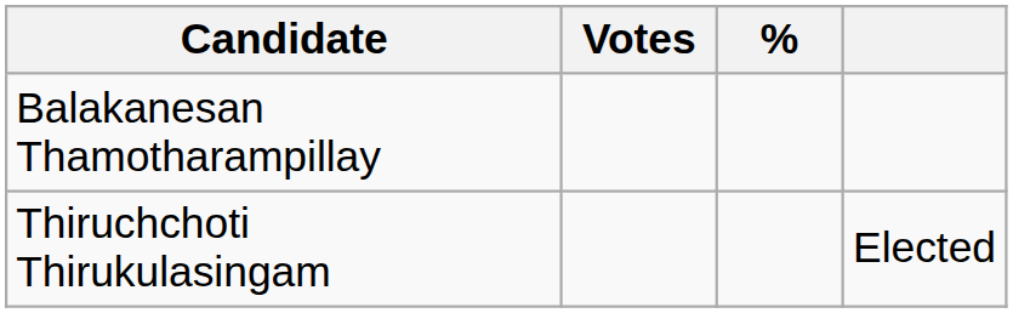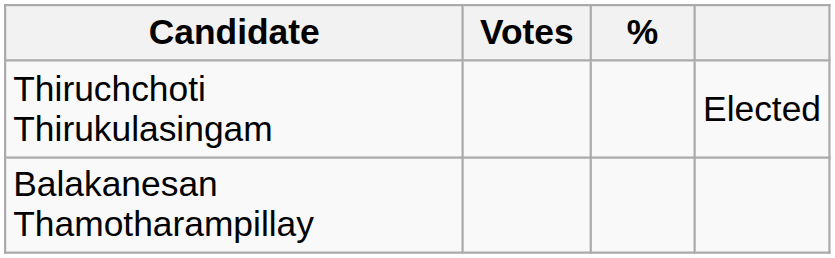 <table class="wikitable" border="1" style="text-align:right;">
 <tr>
 <th align=left width="200">Candidate</th>
 <th align=left width="50">Votes</th>
 <th align=left width="40">%</th>
 <th align=left width="50"></th>
 </tr>
 <tr>
+<td align=left>Thiruchchoti Thirukulasingam</td>
+<td></td>
+<td></td>
+<td>Elected</td>
+</tr>
+<tr>
 <td align=left>Balakanesan Thamotharampillay</td>
 <td></td>
 <td></td>
 <td></td>
 </tr>
-<tr>
-<td align=left>Thiruchchoti Thirukulasingam</td>
-<td></td>
-<td></td>
-<td>Elected</td>
-</tr>
 </table>
